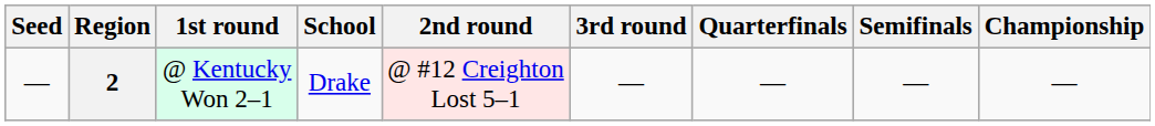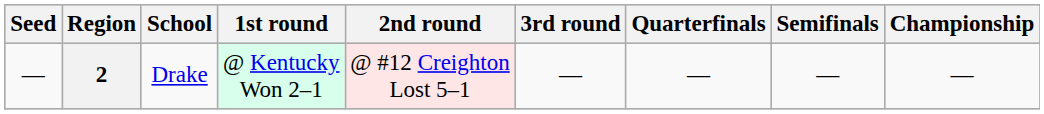 <table class="sortable wikitable" style="white-space:nowrap; text-align:center; font-size:90%;">
 <tr>
 <th>Seed</th>
 <th>Region</th>
+<th>School</th>
 <th>1st round</th>
-<th>School</th>
 <th>2nd round</th>
 <th>3rd round</th>
 <th>Quarterfinals</th>
 <th>Semifinals</th>
 <th>Championship</th>
 </tr>
 <tr>
 <td>—</td>
 <th>2</th>
+<td><a href='#'>Drake</a></td>
 <td style="background:#D8FFEB;">@ <a href='#'>Kentucky</a><br>Won 2–1</td>
-<td><a href='#'>Drake</a></td>
 <td style="background:#FFE6E6;">@ #12 <a href='#'>Creighton</a><br>Lost 5–1</td>
 <td>—</td>
 <td>—</td>
 <td>—</td>
 <td>—</td>
 </tr>
 </table>
